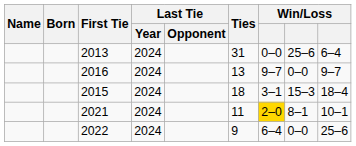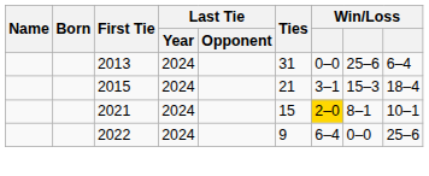 <table class="wikitable sortable col3center col4center col6right col7center col8center col9center">
 <tr style="text-align:center;">
 <th rowspan=2>Name</th>
 <th rowspan=2>Born</th>
 <th rowspan=2>First Tie</th>
 <th colspan=2>Last Tie</th>
 <th rowspan=2>Ties</th>
 <th class="unsortable" colspan=3>Win/Loss</th>
 </tr>
 <tr>
 <th>Year</th>
 <th>Opponent</th>
 <th></th>
 <th></th>
 <th></th>
 </tr>
 <tr>
 <td></td>
 <td></td>
 <td>2013</td>
 <td>2024</td>
 <td></td>
 <td>31</td>
 <td>0–0</td>
 <td>25–6</td>
 <td>6–4</td>
 </tr>
 <tr>
 <td></td>
 <td></td>
-<td>2016</td>
-<td>2024</td>
-<td></td>
-<td>13</td>
-<td>9–7</td>
-<td>0–0</td>
-<td>9–7</td>
-</tr>
-<tr>
-<td></td>
-<td></td>
 <td>2015</td>
 <td>2024</td>
 <td></td>
-<td>18</td>
+<td>21</td>
 <td>3–1</td>
 <td>15–3</td>
 <td>18–4</td>
 </tr>
 <tr>
 <td></td>
 <td></td>
 <td>2021</td>
 <td>2024</td>
 <td></td>
-<td>11</td>
+<td>15</td>
 <td style="background: gold;">2–0</td>
 <td>8–1</td>
 <td>10–1</td>
 </tr>
 <tr>
 <td></td>
 <td></td>
 <td>2022</td>
 <td>2024</td>
 <td></td>
 <td>9</td>
 <td>6–4</td>
 <td>0–0</td>
 <td>25–6</td>
 </tr>
 </table>
